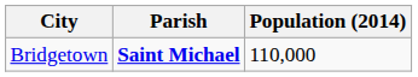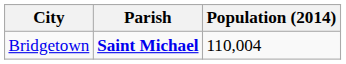 <table class="wikitable sortable">
 <tr>
 <th>City</th>
 <th>Parish</th>
 <th>Population (2014)</th>
 </tr>
 <tr>
 <td><a href='#'>Bridgetown</a></td>
 <td><strong><a href='#'>Saint Michael</a></strong></td>
-<td>110,000</td>
+<td>110,004</td>
 </tr>
 </table>
